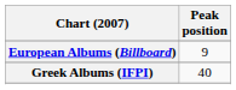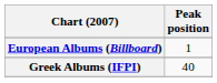 <table class="wikitable sortable plainrowheaders" style="text-align:center">
 <tr>
 <th scope="col">Chart (2007)</th>
 <th scope="col">Peak<br>position</th>
 </tr>
 <tr>
 </tr>
 <tr>
 </tr>
 <tr>
 </tr>
 <tr>
 </tr>
 <tr>
 </tr>
 <tr>
 </tr>
 <tr>
 </tr>
 <tr>
 </tr>
 <tr>
 <th scope="row"><a href='#'>European Albums</a> (<em><a href='#'>Billboard</a></em>)</th>
-<td>9</td>
+<td>1</td>
 </tr>
 <tr>
 </tr>
 <tr>
 </tr>
 <tr>
 <th scope="row">Greek Albums (<a href='#'>IFPI</a>)</th>
 <td>40</td>
 </tr>
 <tr>
 </tr>
 <tr>
 </tr>
 <tr>
 </tr>
 <tr>
 </tr>
 <tr>
 </tr>
 <tr>
 </tr>
 <tr>
 </tr>
 <tr>
 </tr>
 <tr>
 </tr>
 <tr>
 </tr>
 <tr>
 </tr>
 </table>
